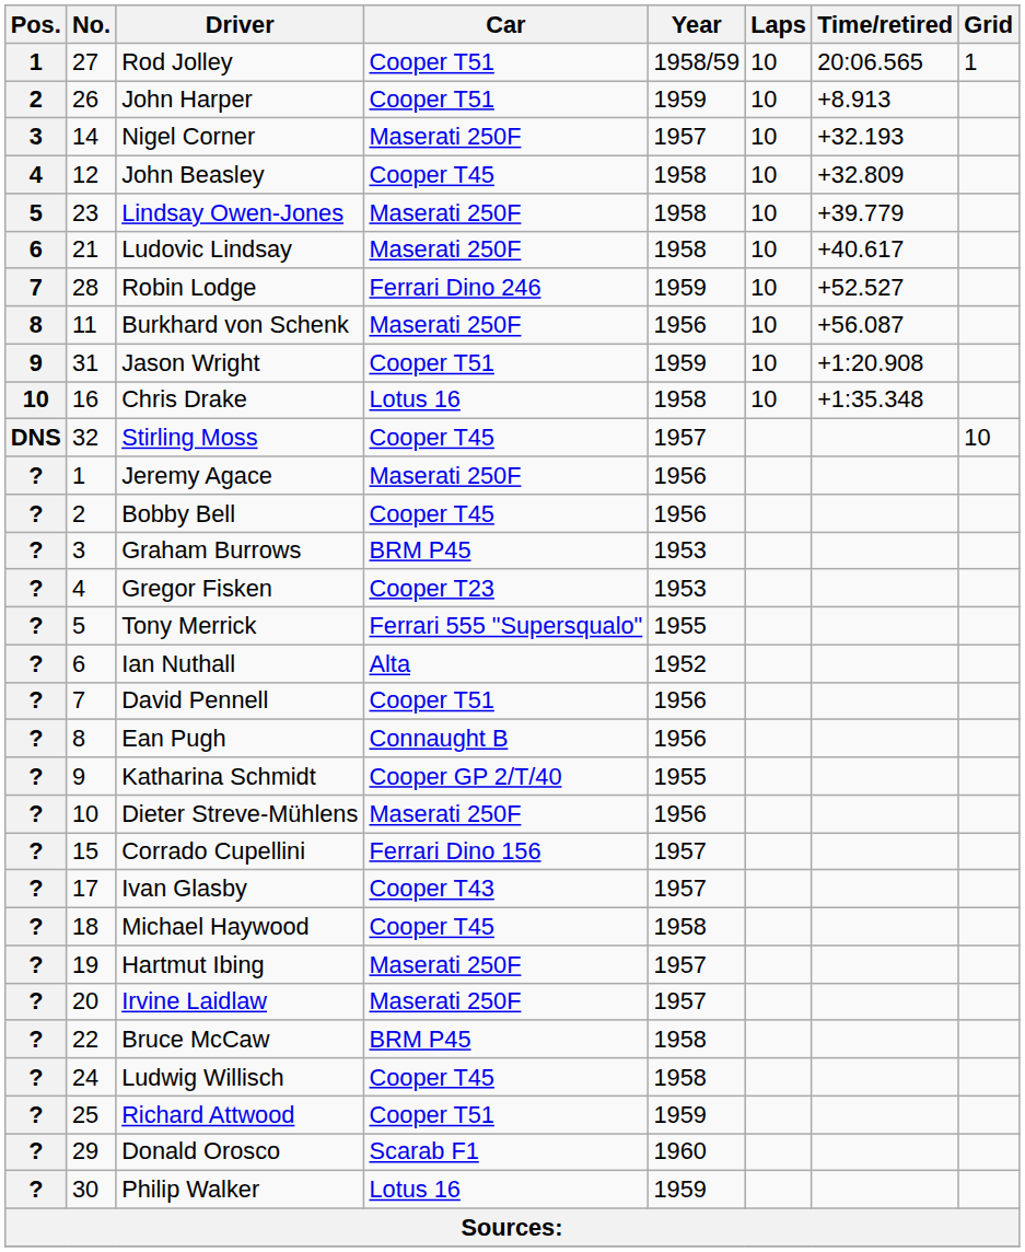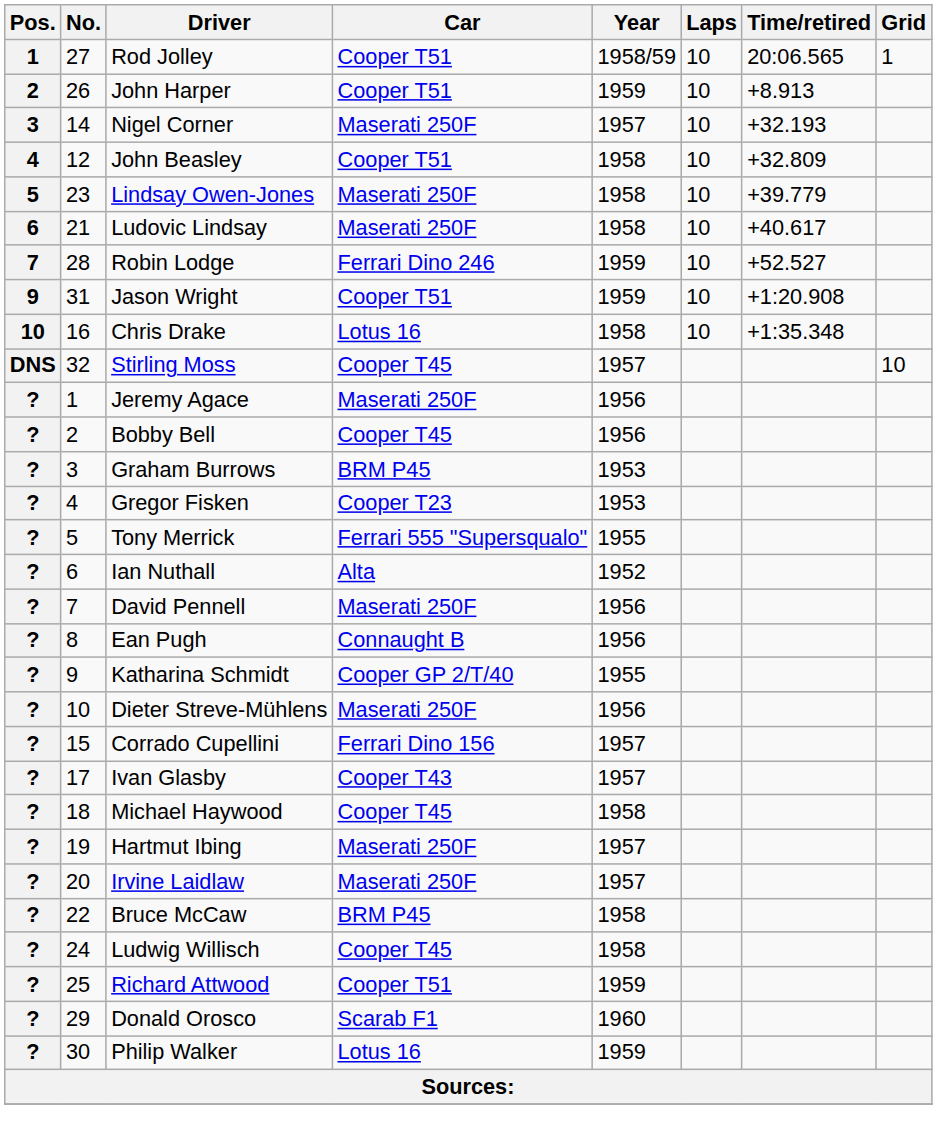 <table class="wikitable" style="font-size:90%">
 <tr>
 <th>Pos.</th>
 <th>No.</th>
 <th>Driver</th>
 <th>Car</th>
 <th>Year</th>
 <th>Laps</th>
 <th>Time/retired</th>
 <th>Grid</th>
 </tr>
 <tr>
 <th>1</th>
 <td>27</td>
 <td> Rod Jolley</td>
 <td><a href='#'>Cooper T51</a></td>
 <td>1958/59</td>
 <td>10</td>
 <td>20:06.565</td>
 <td>1</td>
 </tr>
 <tr>
 <th>2</th>
 <td>26</td>
 <td> John Harper</td>
 <td><a href='#'>Cooper T51</a></td>
 <td>1959</td>
 <td>10</td>
 <td>+8.913</td>
 <td></td>
 </tr>
 <tr>
 <th>3</th>
 <td>14</td>
 <td> Nigel Corner</td>
 <td><a href='#'>Maserati 250F</a></td>
 <td>1957</td>
 <td>10</td>
 <td>+32.193</td>
 <td></td>
 </tr>
 <tr>
 <th>4</th>
 <td>12</td>
 <td> John Beasley</td>
-<td><a href='#'>Cooper T45</a></td>
+<td><a href='#'>Cooper T51</a></td>
 <td>1958</td>
 <td>10</td>
 <td>+32.809</td>
 <td></td>
 </tr>
 <tr>
 <th>5</th>
 <td>23</td>
 <td> <a href='#'>Lindsay Owen-Jones</a></td>
 <td><a href='#'>Maserati 250F</a></td>
 <td>1958</td>
 <td>10</td>
 <td>+39.779</td>
 <td></td>
 </tr>
 <tr>
 <th>6</th>
 <td>21</td>
 <td> Ludovic Lindsay</td>
 <td><a href='#'>Maserati 250F</a></td>
 <td>1958</td>
 <td>10</td>
 <td>+40.617</td>
 <td></td>
 </tr>
 <tr>
 <th>7</th>
 <td>28</td>
 <td> Robin Lodge</td>
 <td><a href='#'>Ferrari Dino 246</a></td>
 <td>1959</td>
 <td>10</td>
 <td>+52.527</td>
-<td></td>
-</tr>
-<tr>
-<th>8</th>
-<td>11</td>
-<td> Burkhard von Schenk</td>
-<td><a href='#'>Maserati 250F</a></td>
-<td>1956</td>
-<td>10</td>
-<td>+56.087</td>
 <td></td>
 </tr>
 <tr>
 <th>9</th>
 <td>31</td>
 <td> Jason Wright</td>
 <td><a href='#'>Cooper T51</a></td>
 <td>1959</td>
 <td>10</td>
 <td>+1:20.908</td>
 <td></td>
 </tr>
 <tr>
 <th>10</th>
 <td>16</td>
 <td> Chris Drake</td>
 <td><a href='#'>Lotus 16</a></td>
 <td>1958</td>
 <td>10</td>
 <td>+1:35.348</td>
 <td></td>
 </tr>
 <tr>
 <th>DNS</th>
 <td>32</td>
 <td> <a href='#'>Stirling Moss</a></td>
 <td><a href='#'>Cooper T45</a></td>
 <td>1957</td>
 <td></td>
 <td></td>
 <td>10</td>
 </tr>
 <tr>
 <th>?</th>
 <td>1</td>
 <td> Jeremy Agace</td>
 <td><a href='#'>Maserati 250F</a></td>
 <td>1956</td>
 <td></td>
 <td></td>
 <td></td>
 </tr>
 <tr>
 <th>?</th>
 <td>2</td>
 <td> Bobby Bell</td>
 <td><a href='#'>Cooper T45</a></td>
 <td>1956</td>
 <td></td>
 <td></td>
 <td></td>
 </tr>
 <tr>
 <th>?</th>
 <td>3</td>
 <td> Graham Burrows</td>
 <td><a href='#'>BRM P45</a></td>
 <td>1953</td>
 <td></td>
 <td></td>
 <td></td>
 </tr>
 <tr>
 <th>?</th>
 <td>4</td>
 <td> Gregor Fisken</td>
 <td><a href='#'>Cooper T23</a></td>
 <td>1953</td>
 <td></td>
 <td></td>
 <td></td>
 </tr>
 <tr>
 <th>?</th>
 <td>5</td>
 <td> Tony Merrick</td>
 <td><a href='#'>Ferrari 555 "Supersqualo"</a></td>
 <td>1955</td>
 <td></td>
 <td></td>
 <td></td>
 </tr>
 <tr>
 <th>?</th>
 <td>6</td>
 <td> Ian Nuthall</td>
 <td><a href='#'>Alta</a></td>
 <td>1952</td>
 <td></td>
 <td></td>
 <td></td>
 </tr>
 <tr>
 <th>?</th>
 <td>7</td>
 <td> David Pennell</td>
-<td><a href='#'>Cooper T51</a></td>
+<td><a href='#'>Maserati 250F</a></td>
 <td>1956</td>
 <td></td>
 <td></td>
 <td></td>
 </tr>
 <tr>
 <th>?</th>
 <td>8</td>
 <td> Ean Pugh</td>
 <td><a href='#'>Connaught B</a></td>
 <td>1956</td>
 <td></td>
 <td></td>
 <td></td>
 </tr>
 <tr>
 <th>?</th>
 <td>9</td>
 <td> Katharina Schmidt</td>
 <td><a href='#'>Cooper GP 2/T/40</a></td>
 <td>1955</td>
 <td></td>
 <td></td>
 <td></td>
 </tr>
 <tr>
 <th>?</th>
 <td>10</td>
 <td> Dieter Streve-Mühlens</td>
 <td><a href='#'>Maserati 250F</a></td>
 <td>1956</td>
 <td></td>
 <td></td>
 <td></td>
 </tr>
 <tr>
 <th>?</th>
 <td>15</td>
 <td> Corrado Cupellini</td>
 <td><a href='#'>Ferrari Dino 156</a></td>
 <td>1957</td>
 <td></td>
 <td></td>
 <td></td>
 </tr>
 <tr>
 <th>?</th>
 <td>17</td>
 <td> Ivan Glasby</td>
 <td><a href='#'>Cooper T43</a></td>
 <td>1957</td>
 <td></td>
 <td></td>
 <td></td>
 </tr>
 <tr>
 <th>?</th>
 <td>18</td>
 <td> Michael Haywood</td>
 <td><a href='#'>Cooper T45</a></td>
 <td>1958</td>
 <td></td>
 <td></td>
 <td></td>
 </tr>
 <tr>
 <th>?</th>
 <td>19</td>
 <td> Hartmut Ibing</td>
 <td><a href='#'>Maserati 250F</a></td>
 <td>1957</td>
 <td></td>
 <td></td>
 <td></td>
 </tr>
 <tr>
 <th>?</th>
 <td>20</td>
 <td> <a href='#'>Irvine Laidlaw</a></td>
 <td><a href='#'>Maserati 250F</a></td>
 <td>1957</td>
 <td></td>
 <td></td>
 <td></td>
 </tr>
 <tr>
 <th>?</th>
 <td>22</td>
 <td> Bruce McCaw</td>
 <td><a href='#'>BRM P45</a></td>
 <td>1958</td>
 <td></td>
 <td></td>
 <td></td>
 </tr>
 <tr>
 <th>?</th>
 <td>24</td>
 <td> Ludwig Willisch</td>
 <td><a href='#'>Cooper T45</a></td>
 <td>1958</td>
 <td></td>
 <td></td>
 <td></td>
 </tr>
 <tr>
 <th>?</th>
 <td>25</td>
 <td> <a href='#'>Richard Attwood</a></td>
 <td><a href='#'>Cooper T51</a></td>
 <td>1959</td>
 <td></td>
 <td></td>
 <td></td>
 </tr>
 <tr>
 <th>?</th>
 <td>29</td>
 <td> Donald Orosco</td>
 <td><a href='#'>Scarab F1</a></td>
 <td>1960</td>
 <td></td>
 <td></td>
 <td></td>
 </tr>
 <tr>
 <th>?</th>
 <td>30</td>
 <td> Philip Walker</td>
 <td><a href='#'>Lotus 16</a></td>
 <td>1959</td>
 <td></td>
 <td></td>
 <td></td>
 </tr>
 <tr style="background-color:#E5E4E2" align="center">
 <th colspan=8>Sources:</th>
 </tr>
 <tr>
 </tr>
 </table>
